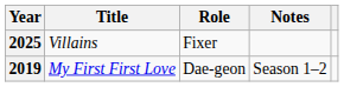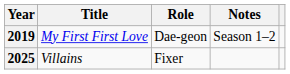 <table class="wikitable  plainrowheaders">
 <tr>
 <th scope="col">Year</th>
 <th scope="col">Title</th>
 <th scope="col">Role</th>
 <th scope="col">Notes</th>
 <th scope="col" class="unsortable"></th>
 </tr>
 <tr>
+<th scope="row">2019</th>
+<td><em><a href='#'>My First First Love</a></em></td>
+<td>Dae-geon</td>
+<td>Season 1–2</td>
+<td></td>
+</tr>
+<tr>
 <th scope="row">2025</th>
 <td><em>Villains</em></td>
 <td>Fixer</td>
 <td></td>
 <td></td>
 </tr>
-<tr>
-<th scope="row">2019</th>
-<td><em><a href='#'>My First First Love</a></em></td>
-<td>Dae-geon</td>
-<td>Season 1–2</td>
-<td></td>
-</tr>
 </table>
